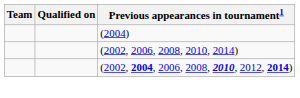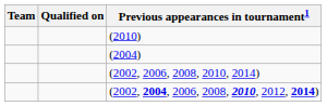 <table class="wikitable sortable" style="text-align: left;">
 <tr>
 <th>Team</th>
 <th>Qualified on</th>
 <th>Previous appearances in tournament<sup><a href='#'>1</a></sup></th>
+</tr>
+<tr>
+<td></td>
+<td></td>
+<td> (<a href='#'>2010</a>)</td>
 </tr>
 <tr>
 <td></td>
 <td></td>
 <td> (<a href='#'>2004</a>)</td>
 </tr>
 <tr>
 <td></td>
 <td></td>
 <td> (<a href='#'>2002</a>, <a href='#'>2006</a>, <a href='#'>2008</a>, <a href='#'>2010</a>, <a href='#'>2014</a>)</td>
 </tr>
 <tr>
 <td></td>
 <td></td>
 <td> (<a href='#'>2002</a>, <strong><a href='#'>2004</a></strong>, <a href='#'>2006</a>, <a href='#'>2008</a>, <strong><em><a href='#'>2010</a></em></strong>, <a href='#'>2012</a>, <strong><a href='#'>2014</a></strong>)</td>
 </tr>
 </table>
